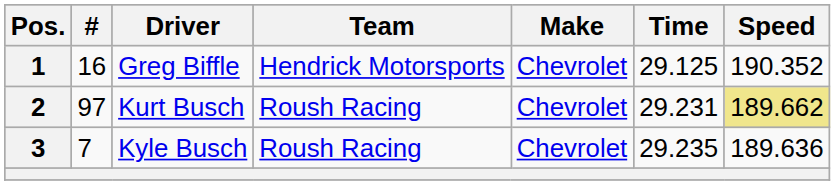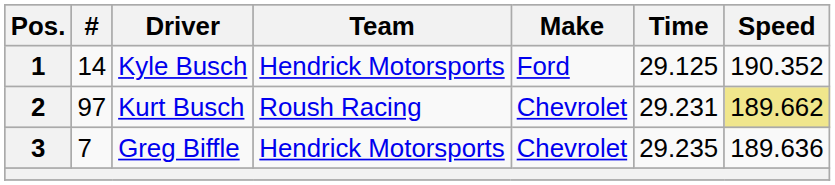 <table class="wikitable" style="font-size:95%">
 <tr>
 <th>Pos.</th>
 <th>#</th>
 <th>Driver</th>
 <th>Team</th>
 <th>Make</th>
 <th>Time</th>
 <th>Speed</th>
 </tr>
 <tr>
 <th>1</th>
-<td>16</td>
-<td><a href='#'>Greg Biffle</a></td>
+<td>14</td>
+<td><a href='#'>Kyle Busch</a></td>
 <td><a href='#'>Hendrick Motorsports</a></td>
-<td><a href='#'>Chevrolet</a></td>
+<td><a href='#'>Ford</a></td>
 <td>29.125</td>
 <td>190.352</td>
 </tr>
 <tr>
 <th>2</th>
 <td>97</td>
 <td><a href='#'>Kurt Busch</a></td>
 <td><a href='#'>Roush Racing</a></td>
 <td><a href='#'>Chevrolet</a></td>
 <td>29.231</td>
 <td style="background: khaki;">189.662</td>
 </tr>
 <tr>
 <th>3</th>
 <td>7</td>
-<td><a href='#'>Kyle Busch</a></td>
-<td><a href='#'>Roush Racing</a></td>
+<td><a href='#'>Greg Biffle</a></td>
+<td><a href='#'>Hendrick Motorsports</a></td>
 <td><a href='#'>Chevrolet</a></td>
 <td>29.235</td>
 <td>189.636</td>
 </tr>
 <tr>
 <th colspan="7"></th>
 </tr>
 </table>
